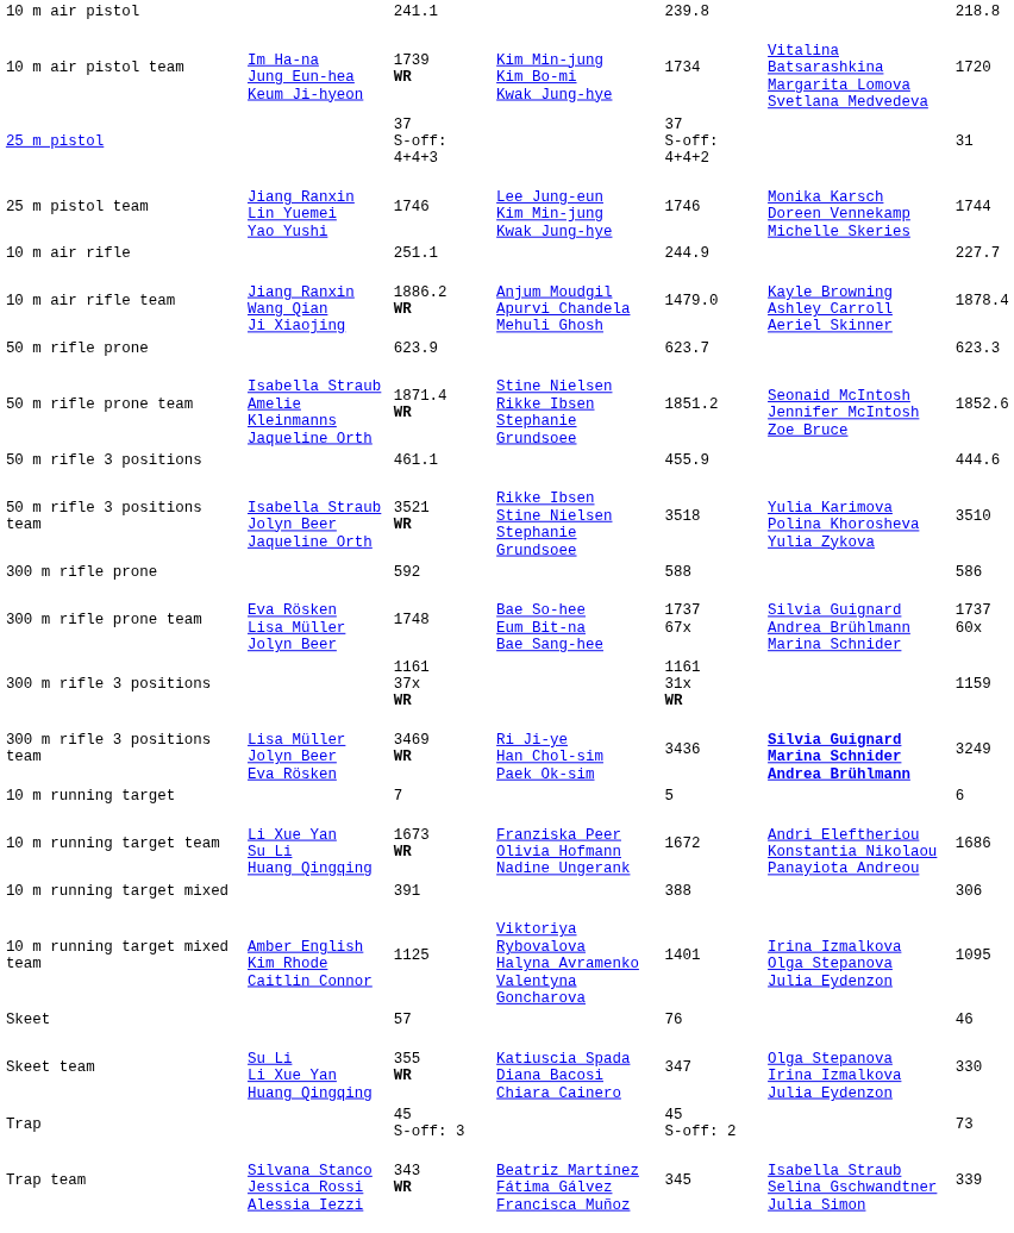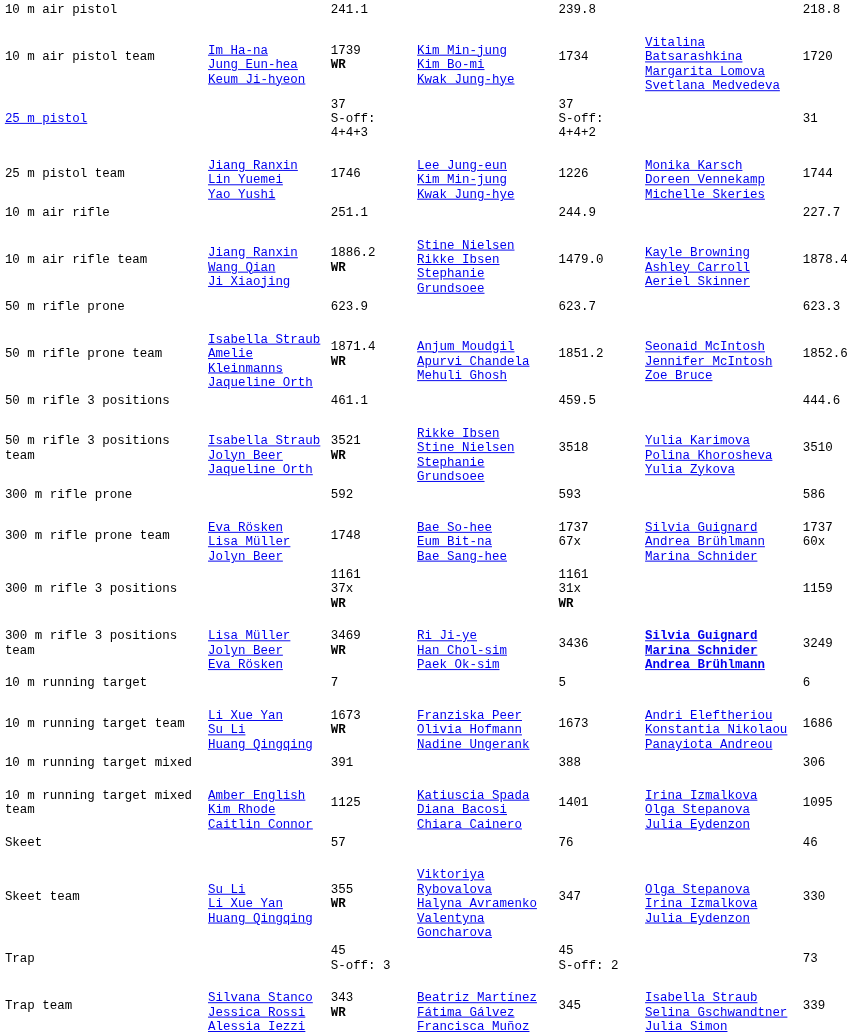 <table>
 <tr>
 <td>10 m air pistol</td>
 <td></td>
 <td>241.1</td>
 <td></td>
 <td>239.8</td>
 <td></td>
 <td>218.8</td>
 </tr>
 <tr>
 <td>10 m air pistol team</td>
 <td><br><a href='#'>Im Ha-na</a><br><a href='#'>Jung Eun-hea</a><br><a href='#'>Keum Ji-hyeon</a></td>
 <td>1739<br><strong>WR</strong></td>
 <td><br><a href='#'>Kim Min-jung</a><br><a href='#'>Kim Bo-mi</a><br><a href='#'>Kwak Jung-hye</a></td>
 <td>1734</td>
 <td><br><a href='#'>Vitalina Batsarashkina</a><br><a href='#'>Margarita Lomova</a><br><a href='#'>Svetlana Medvedeva</a></td>
 <td>1720</td>
 </tr>
 <tr>
 <td><a href='#'>25 m pistol</a></td>
 <td></td>
 <td>37<br>	S-off: 4+4+3</td>
 <td></td>
 <td>37<br>	S-off: 4+4+2</td>
 <td></td>
 <td>31</td>
 </tr>
 <tr>
 <td>25 m pistol team </td>
 <td><br><a href='#'>Jiang Ranxin</a><br><a href='#'>Lin Yuemei</a><br><a href='#'>Yao Yushi</a></td>
 <td>1746</td>
 <td><br><a href='#'>Lee Jung-eun</a><br><a href='#'>Kim Min-jung</a><br><a href='#'>Kwak Jung-hye</a></td>
-<td>1746</td>
+<td>1226</td>
 <td><br><a href='#'>Monika Karsch</a><br><a href='#'>Doreen Vennekamp</a><br><a href='#'>Michelle Skeries</a></td>
 <td>1744</td>
 </tr>
 <tr>
 <td>10 m air rifle</td>
 <td></td>
 <td>251.1</td>
 <td></td>
 <td>244.9</td>
 <td></td>
 <td>227.7</td>
 </tr>
 <tr>
 <td>10 m air rifle team</td>
 <td><br><a href='#'>Jiang Ranxin</a><br><a href='#'>Wang Qian</a><br><a href='#'>Ji Xiaojing</a></td>
 <td>1886.2<br><strong>WR</strong></td>
-<td><br><a href='#'>Anjum Moudgil</a><br><a href='#'>Apurvi Chandela</a><br><a href='#'>Mehuli Ghosh</a></td>
+<td><br><a href='#'>Stine Nielsen</a><br><a href='#'>Rikke Ibsen</a><br><a href='#'>Stephanie Grundsoee</a></td>
 <td>1479.0</td>
 <td><br><a href='#'>Kayle Browning</a><br><a href='#'>Ashley Carroll</a><br><a href='#'>Aeriel Skinner</a></td>
 <td>1878.4</td>
 </tr>
 <tr>
 <td>50 m rifle prone</td>
 <td></td>
 <td>623.9</td>
 <td></td>
 <td>623.7</td>
 <td></td>
 <td>623.3</td>
 </tr>
 <tr>
 <td>50 m rifle prone team</td>
 <td><br><a href='#'>Isabella Straub</a><br><a href='#'>Amelie Kleinmanns</a><br><a href='#'>Jaqueline Orth</a></td>
 <td>1871.4<br><strong>WR</strong></td>
-<td><br><a href='#'>Stine Nielsen</a><br><a href='#'>Rikke Ibsen</a><br><a href='#'>Stephanie Grundsoee</a></td>
+<td><br><a href='#'>Anjum Moudgil</a><br><a href='#'>Apurvi Chandela</a><br><a href='#'>Mehuli Ghosh</a></td>
 <td>1851.2</td>
 <td><br><a href='#'>Seonaid McIntosh</a><br><a href='#'>Jennifer McIntosh</a><br><a href='#'>Zoe Bruce</a></td>
 <td>1852.6</td>
 </tr>
 <tr>
 <td>50 m rifle 3 positions</td>
 <td></td>
 <td>461.1</td>
 <td></td>
-<td>455.9</td>
+<td>459.5</td>
 <td></td>
 <td>444.6</td>
 </tr>
 <tr>
 <td>50 m rifle 3 positions team</td>
 <td><br><a href='#'>Isabella Straub</a><br><a href='#'>Jolyn Beer</a><br><a href='#'>Jaqueline Orth</a></td>
 <td>3521<br><strong>WR</strong></td>
 <td><br><a href='#'>Rikke Ibsen</a><br><a href='#'>Stine Nielsen</a><br><a href='#'>Stephanie Grundsoee</a></td>
 <td>3518</td>
 <td><br><a href='#'>Yulia Karimova</a><br><a href='#'>Polina Khorosheva</a><br><a href='#'>Yulia Zykova</a></td>
 <td>3510</td>
 </tr>
 <tr>
 <td>300 m rifle prone</td>
 <td></td>
 <td>592</td>
 <td></td>
-<td>588</td>
+<td>593</td>
 <td></td>
 <td>586</td>
 </tr>
 <tr>
 <td>300 m rifle prone team</td>
 <td><br><a href='#'>Eva Rösken</a><br><a href='#'>Lisa Müller</a><br><a href='#'>Jolyn Beer</a></td>
 <td>1748</td>
 <td><br><a href='#'>Bae So-hee</a><br><a href='#'>Eum Bit-na</a><br><a href='#'>Bae Sang-hee</a></td>
 <td>1737<br>67x</td>
 <td><br><a href='#'>Silvia Guignard</a><br><a href='#'>Andrea Brühlmann</a><br><a href='#'>Marina Schnider</a></td>
 <td>1737<br>60x</td>
 </tr>
 <tr>
 <td>300 m rifle 3 positions</td>
 <td></td>
 <td>1161<br>37x<br><strong>WR</strong></td>
 <td></td>
 <td>1161<br>31x<br><strong>WR</strong></td>
 <td></td>
 <td>1159</td>
 </tr>
 <tr>
 <td>300 m rifle 3 positions team</td>
 <td><br><a href='#'>Lisa Müller</a><br><a href='#'>Jolyn Beer</a><br><a href='#'>Eva Rösken</a></td>
 <td>3469<br><strong>WR</strong></td>
 <td><br><a href='#'>Ri Ji-ye</a><br><a href='#'>Han Chol-sim</a><br><a href='#'>Paek Ok-sim</a></td>
 <td>3436</td>
 <td><strong><br><a href='#'>Silvia Guignard</a><br><a href='#'>Marina Schnider</a><br><a href='#'>Andrea Brühlmann</a></strong></td>
 <td>3249</td>
 </tr>
 <tr>
 <td>10 m running target</td>
 <td></td>
 <td>7</td>
 <td></td>
 <td>5</td>
 <td></td>
 <td>6</td>
 </tr>
 <tr>
 <td>10 m running target team</td>
 <td><br><a href='#'>Li Xue Yan</a><br><a href='#'>Su Li</a><br><a href='#'>Huang Qingqing</a></td>
 <td>1673<br><strong>WR</strong></td>
 <td><br><a href='#'>Franziska Peer</a><br><a href='#'>Olivia Hofmann</a><br><a href='#'>Nadine Ungerank</a></td>
-<td>1672</td>
+<td>1673</td>
 <td><br><a href='#'>Andri Eleftheriou</a><br><a href='#'>Konstantia Nikolaou</a><br><a href='#'>Panayiota Andreou</a></td>
 <td>1686</td>
 </tr>
 <tr>
 <td>10 m running target mixed</td>
 <td></td>
 <td>391</td>
 <td></td>
 <td>388</td>
 <td></td>
 <td>306</td>
 </tr>
 <tr>
 <td>10 m running target mixed team</td>
 <td><br><a href='#'>Amber English</a><br><a href='#'>Kim Rhode</a><br><a href='#'>Caitlin Connor</a></td>
 <td>1125</td>
-<td><br><a href='#'>Viktoriya Rybovalova</a><br><a href='#'>Halyna Avramenko</a><br><a href='#'>Valentyna Goncharova</a></td>
+<td><br><a href='#'>Katiuscia Spada</a><br><a href='#'>Diana Bacosi</a><br><a href='#'>Chiara Cainero</a></td>
 <td>1401</td>
 <td><br><a href='#'>Irina Izmalkova</a><br><a href='#'>Olga Stepanova</a><br><a href='#'>Julia Eydenzon</a></td>
 <td>1095</td>
 </tr>
 <tr>
 <td>Skeet</td>
 <td></td>
 <td>57</td>
 <td></td>
 <td>76</td>
 <td></td>
 <td>46</td>
 </tr>
 <tr>
 <td>Skeet team</td>
 <td><br><a href='#'>Su Li</a><br><a href='#'>Li Xue Yan</a><br><a href='#'>Huang Qingqing</a></td>
 <td>355<br><strong>WR</strong></td>
-<td><br><a href='#'>Katiuscia Spada</a><br><a href='#'>Diana Bacosi</a><br><a href='#'>Chiara Cainero</a></td>
+<td><br><a href='#'>Viktoriya Rybovalova</a><br><a href='#'>Halyna Avramenko</a><br><a href='#'>Valentyna Goncharova</a></td>
 <td>347</td>
 <td><br><a href='#'>Olga Stepanova</a><br><a href='#'>Irina Izmalkova</a><br><a href='#'>Julia Eydenzon</a></td>
 <td>330</td>
 </tr>
 <tr>
 <td>Trap</td>
 <td></td>
 <td>45 <br> S-off: 3</td>
 <td></td>
 <td>45 <br>S-off: 2</td>
 <td></td>
 <td>73</td>
 </tr>
 <tr>
 <td>Trap team</td>
 <td><br><a href='#'>Silvana Stanco</a><br><a href='#'>Jessica Rossi</a><br><a href='#'>Alessia Iezzi</a></td>
 <td>343<br><strong>WR</strong></td>
 <td><br><a href='#'>Beatriz Martínez</a><br><a href='#'>Fátima Gálvez</a><br><a href='#'>Francisca Muñoz</a></td>
 <td>345</td>
 <td><br><a href='#'>Isabella Straub</a><br><a href='#'>Selina Gschwandtner</a><br><a href='#'>Julia Simon</a></td>
 <td>339</td>
 </tr>
 </table>
